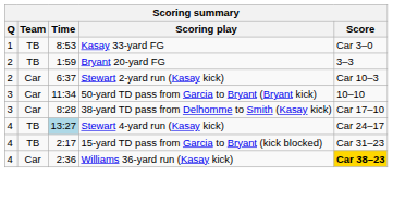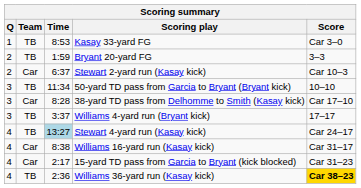 <table class="wikitable" style="font-size: 95%">
 <tr>
 <th colspan=5>Scoring summary</th>
 </tr>
 <tr>
 <th>Q</th>
 <th>Team</th>
 <th>Time</th>
 <th>Scoring play</th>
 <th>Score</th>
 </tr>
 <tr>
 <td>1</td>
 <td align=center>TB</td>
 <td align=right>8:53</td>
 <td><a href='#'>Kasay</a> 33-yard FG</td>
 <td>Car 3–0</td>
 </tr>
 <tr>
 <td>2</td>
 <td align=center>TB</td>
 <td align=right>1:59</td>
 <td><a href='#'>Bryant</a> 20-yard FG</td>
 <td>3–3</td>
 </tr>
 <tr>
 <td>2</td>
 <td align=center>Car</td>
 <td align=right>6:37</td>
 <td><a href='#'>Stewart</a> 2-yard run (<a href='#'>Kasay</a> kick)</td>
 <td>Car 10–3</td>
 </tr>
 <tr>
 <td>3</td>
-<td align=center>Car</td>
+<td align=center>TB</td>
 <td align=right>11:34</td>
 <td>50-yard TD pass from <a href='#'>Garcia</a> to <a href='#'>Bryant</a> (<a href='#'>Bryant</a> kick)</td>
 <td>10–10</td>
 </tr>
 <tr>
 <td>3</td>
 <td align=center>Car</td>
 <td align=right>8:28</td>
 <td>38-yard TD pass from <a href='#'>Delhomme</a> to <a href='#'>Smith</a> (<a href='#'>Kasay</a> kick)</td>
 <td>Car 17–10</td>
 </tr>
 <tr>
+<td>3</td>
+<td align=center>TB</td>
+<td align=right>3:37</td>
+<td><a href='#'>Williams</a> 4-yard run (<a href='#'>Bryant</a> kick)</td>
+<td>17–17</td>
+</tr>
+<tr>
 <td>4</td>
 <td align=center>TB</td>
 <td align=right style="background: lightblue;">13:27</td>
 <td><a href='#'>Stewart</a> 4-yard run (<a href='#'>Kasay</a> kick)</td>
 <td>Car 24–17</td>
 </tr>
 <tr>
 <td>4</td>
-<td align=center>TB</td>
+<td align=center>Car</td>
+<td align=right>8:38</td>
+<td><a href='#'>Williams</a> 16-yard run (<a href='#'>Kasay</a> kick)</td>
+<td>Car 31–17</td>
+</tr>
+<tr>
+<td>4</td>
+<td align=center>Car</td>
 <td align=right>2:17</td>
 <td>15-yard TD pass from <a href='#'>Garcia</a> to <a href='#'>Bryant</a> (kick blocked)</td>
 <td>Car 31–23</td>
 </tr>
 <tr>
 <td>4</td>
-<td align=center>Car</td>
+<td align=center>TB</td>
 <td align=right>2:36</td>
 <td><a href='#'>Williams</a> 36-yard run (<a href='#'>Kasay</a> kick)</td>
 <td style="background: gold;"><strong>Car 38–23</strong></td>
 </tr>
 </table>
